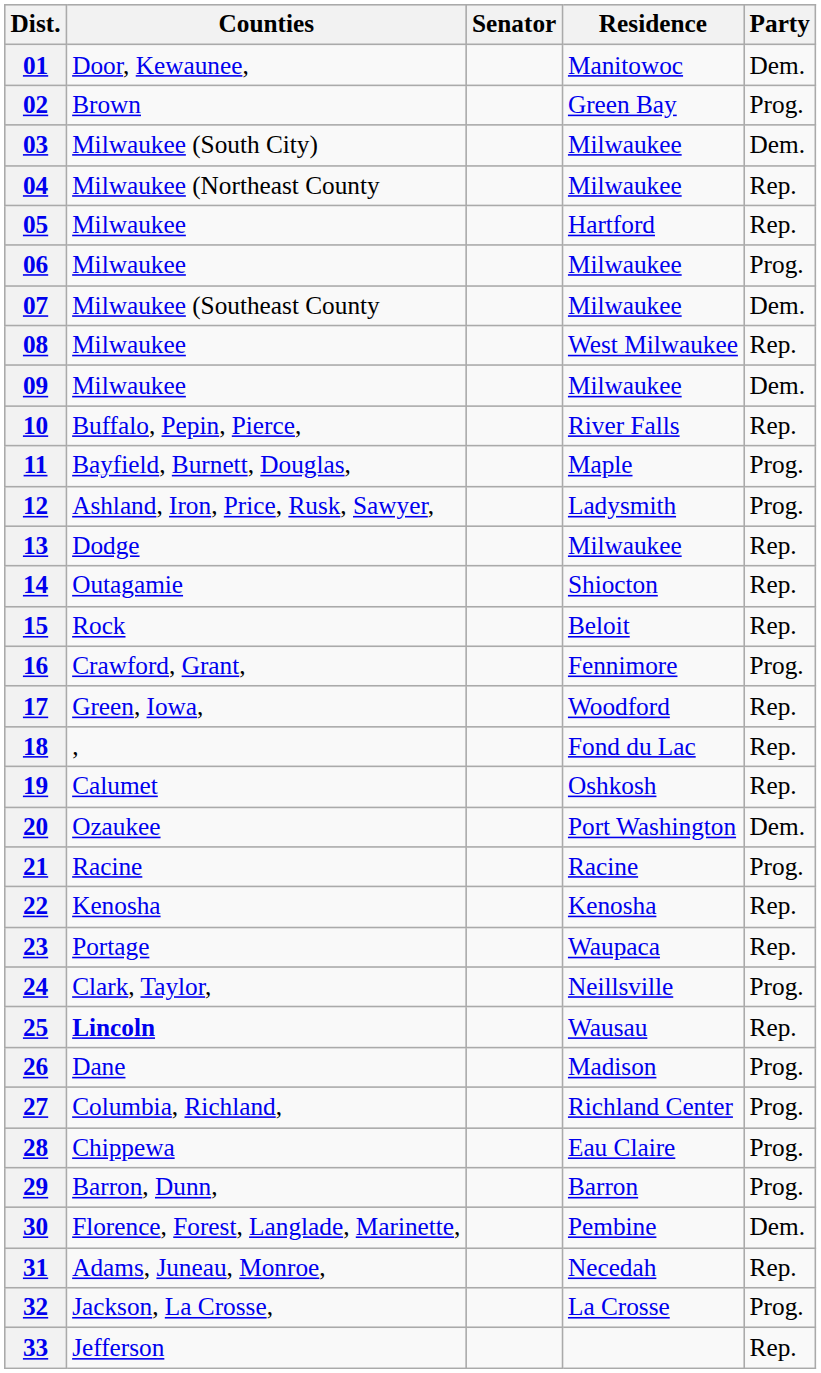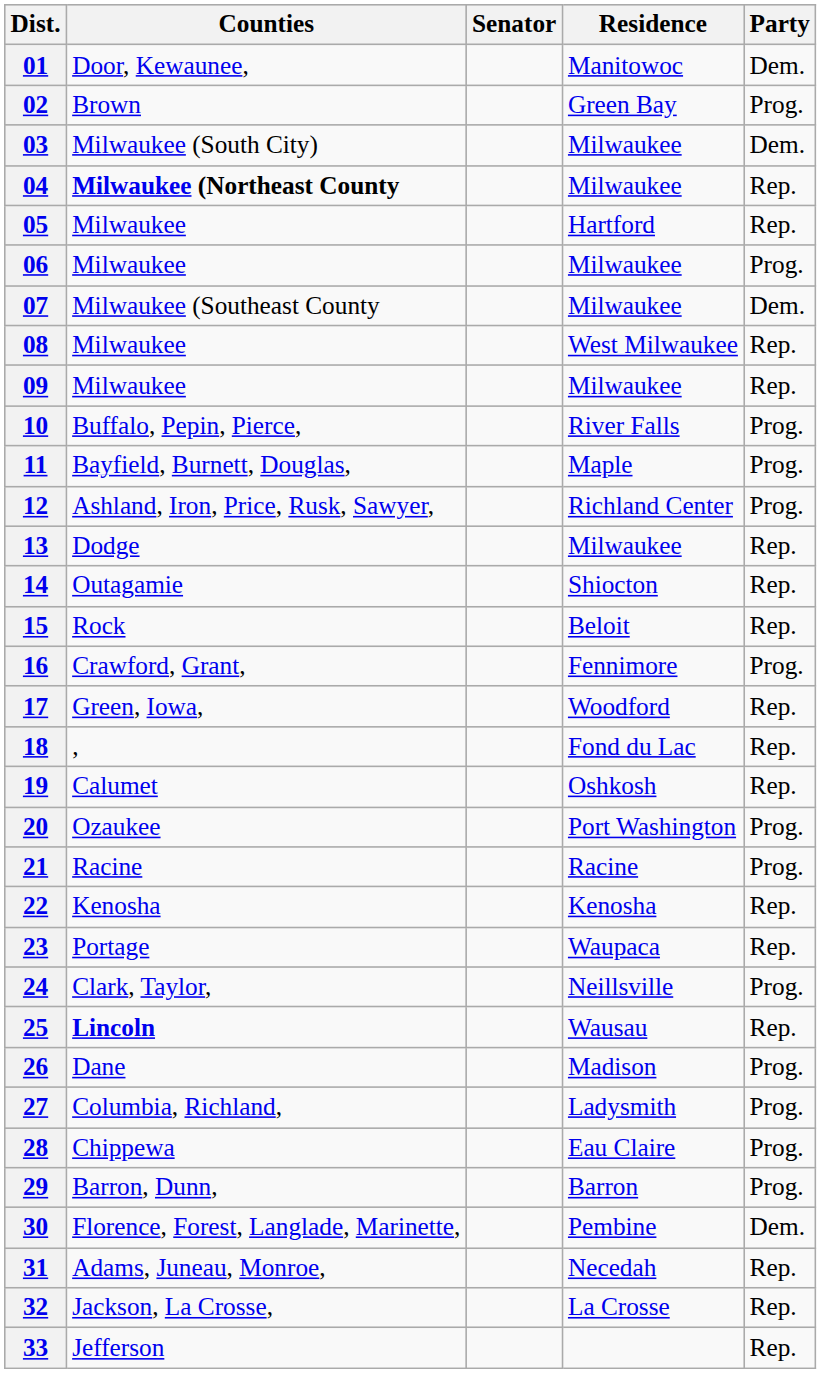 <table class="wikitable sortable">
 <tr>
 <th>Dist.</th>
 <th>Counties</th>
 <th>Senator</th>
 <th>Residence</th>
 <th>Party</th>
 </tr>
 <tr>
 <th><a href='#'>01</a></th>
 <td><a href='#'>Door</a>, <a href='#'>Kewaunee</a>, </td>
 <td> </td>
 <td><a href='#'>Manitowoc</a></td>
 <td>Dem.</td>
 </tr>
 <tr>
 <th><a href='#'>02</a></th>
 <td><a href='#'>Brown</a> </td>
 <td></td>
 <td><a href='#'>Green Bay</a></td>
 <td>Prog.</td>
 </tr>
 <tr>
 <th><a href='#'>03</a></th>
 <td><a href='#'>Milwaukee</a> (South City)</td>
 <td></td>
 <td><a href='#'>Milwaukee</a></td>
 <td>Dem.</td>
 </tr>
 <tr>
 <th><a href='#'>04</a></th>
-<td><a href='#'>Milwaukee</a> (Northeast County </td>
+<td><strong><a href='#'>Milwaukee</a> (Northeast County </strong></td>
 <td></td>
 <td><a href='#'>Milwaukee</a></td>
 <td>Rep.</td>
 </tr>
 <tr>
 <th><a href='#'>05</a></th>
 <td><a href='#'>Milwaukee</a> </td>
 <td></td>
 <td><a href='#'>Hartford</a></td>
 <td>Rep.</td>
 </tr>
 <tr>
 <th><a href='#'>06</a></th>
 <td><a href='#'>Milwaukee</a> </td>
 <td></td>
 <td><a href='#'>Milwaukee</a></td>
 <td>Prog.</td>
 </tr>
 <tr>
 <th><a href='#'>07</a></th>
 <td><a href='#'>Milwaukee</a> (Southeast County </td>
 <td></td>
 <td><a href='#'>Milwaukee</a></td>
 <td>Dem.</td>
 </tr>
 <tr>
 <th><a href='#'>08</a></th>
 <td><a href='#'>Milwaukee</a> </td>
 <td></td>
 <td><a href='#'>West Milwaukee</a></td>
 <td>Rep.</td>
 </tr>
 <tr>
 <th><a href='#'>09</a></th>
 <td><a href='#'>Milwaukee</a> </td>
 <td></td>
 <td><a href='#'>Milwaukee</a></td>
-<td>Dem.</td>
+<td>Rep.</td>
 </tr>
 <tr>
 <th><a href='#'>10</a></th>
 <td><a href='#'>Buffalo</a>, <a href='#'>Pepin</a>, <a href='#'>Pierce</a>, </td>
 <td></td>
 <td><a href='#'>River Falls</a></td>
-<td>Rep.</td>
+<td>Prog.</td>
 </tr>
 <tr>
 <th><a href='#'>11</a></th>
 <td><a href='#'>Bayfield</a>, <a href='#'>Burnett</a>, <a href='#'>Douglas</a>, </td>
 <td></td>
 <td><a href='#'>Maple</a></td>
 <td>Prog.</td>
 </tr>
 <tr>
 <th><a href='#'>12</a></th>
 <td><a href='#'>Ashland</a>, <a href='#'>Iron</a>, <a href='#'>Price</a>, <a href='#'>Rusk</a>, <a href='#'>Sawyer</a>, </td>
 <td></td>
-<td><a href='#'>Ladysmith</a></td>
+<td><a href='#'>Richland Center</a></td>
 <td>Prog.</td>
 </tr>
 <tr>
 <th><a href='#'>13</a></th>
 <td><a href='#'>Dodge</a> </td>
 <td></td>
 <td><a href='#'>Milwaukee</a></td>
 <td>Rep.</td>
 </tr>
 <tr>
 <th><a href='#'>14</a></th>
 <td><a href='#'>Outagamie</a> </td>
 <td></td>
 <td><a href='#'>Shiocton</a></td>
 <td>Rep.</td>
 </tr>
 <tr>
 <th><a href='#'>15</a></th>
 <td><a href='#'>Rock</a></td>
 <td></td>
 <td><a href='#'>Beloit</a></td>
 <td>Rep.</td>
 </tr>
 <tr>
 <th><a href='#'>16</a></th>
 <td><a href='#'>Crawford</a>, <a href='#'>Grant</a>, </td>
 <td></td>
 <td><a href='#'>Fennimore</a></td>
 <td>Prog.</td>
 </tr>
 <tr>
 <th><a href='#'>17</a></th>
 <td><a href='#'>Green</a>, <a href='#'>Iowa</a>, </td>
 <td></td>
 <td><a href='#'>Woodford</a></td>
 <td>Rep.</td>
 </tr>
 <tr>
 <th><a href='#'>18</a></th>
 <td>,  </td>
 <td> </td>
 <td><a href='#'>Fond du Lac</a></td>
 <td>Rep.</td>
 </tr>
 <tr>
 <th><a href='#'>19</a></th>
 <td><a href='#'>Calumet</a> </td>
 <td></td>
 <td><a href='#'>Oshkosh</a></td>
 <td>Rep.</td>
 </tr>
 <tr>
 <th><a href='#'>20</a></th>
 <td><a href='#'>Ozaukee</a> </td>
 <td></td>
 <td><a href='#'>Port Washington</a></td>
-<td>Dem.</td>
+<td>Prog.</td>
 </tr>
 <tr>
 <th><a href='#'>21</a></th>
 <td><a href='#'>Racine</a></td>
 <td></td>
 <td><a href='#'>Racine</a></td>
 <td>Prog.</td>
 </tr>
 <tr>
 <th><a href='#'>22</a></th>
 <td><a href='#'>Kenosha</a> </td>
 <td></td>
 <td><a href='#'>Kenosha</a></td>
 <td>Rep.</td>
 </tr>
 <tr>
 <th><a href='#'>23</a></th>
 <td><a href='#'>Portage</a> </td>
 <td></td>
 <td><a href='#'>Waupaca</a></td>
 <td>Rep.</td>
 </tr>
 <tr>
 <th><a href='#'>24</a></th>
 <td><a href='#'>Clark</a>, <a href='#'>Taylor</a>, </td>
 <td></td>
 <td><a href='#'>Neillsville</a></td>
 <td>Prog.</td>
 </tr>
 <tr>
 <th><a href='#'>25</a></th>
 <td><strong><a href='#'>Lincoln</a> </strong></td>
 <td></td>
 <td><a href='#'>Wausau</a></td>
 <td>Rep.</td>
 </tr>
 <tr>
 <th><a href='#'>26</a></th>
 <td><a href='#'>Dane</a></td>
 <td></td>
 <td><a href='#'>Madison</a></td>
 <td>Prog.</td>
 </tr>
 <tr>
 <th><a href='#'>27</a></th>
 <td><a href='#'>Columbia</a>, <a href='#'>Richland</a>, </td>
 <td></td>
-<td><a href='#'>Richland Center</a></td>
+<td><a href='#'>Ladysmith</a></td>
 <td>Prog.</td>
 </tr>
 <tr>
 <th><a href='#'>28</a></th>
 <td><a href='#'>Chippewa</a> </td>
 <td></td>
 <td><a href='#'>Eau Claire</a></td>
 <td>Prog.</td>
 </tr>
 <tr>
 <th><a href='#'>29</a></th>
 <td><a href='#'>Barron</a>, <a href='#'>Dunn</a>, </td>
 <td></td>
 <td><a href='#'>Barron</a></td>
 <td>Prog.</td>
 </tr>
 <tr>
 <th><a href='#'>30</a></th>
 <td><a href='#'>Florence</a>, <a href='#'>Forest</a>, <a href='#'>Langlade</a>, <a href='#'>Marinette</a>, </td>
 <td></td>
 <td><a href='#'>Pembine</a></td>
 <td>Dem.</td>
 </tr>
 <tr>
 <th><a href='#'>31</a></th>
 <td><a href='#'>Adams</a>, <a href='#'>Juneau</a>, <a href='#'>Monroe</a>, </td>
 <td></td>
 <td><a href='#'>Necedah</a></td>
 <td>Rep.</td>
 </tr>
 <tr>
 <th><a href='#'>32</a></th>
 <td><a href='#'>Jackson</a>, <a href='#'>La Crosse</a>, </td>
 <td></td>
 <td><a href='#'>La Crosse</a></td>
-<td>Prog.</td>
+<td>Rep.</td>
 </tr>
 <tr>
 <th><a href='#'>33</a></th>
 <td><a href='#'>Jefferson</a> </td>
 <td></td>
 <td></td>
 <td>Rep.</td>
 </tr>
 </table>
